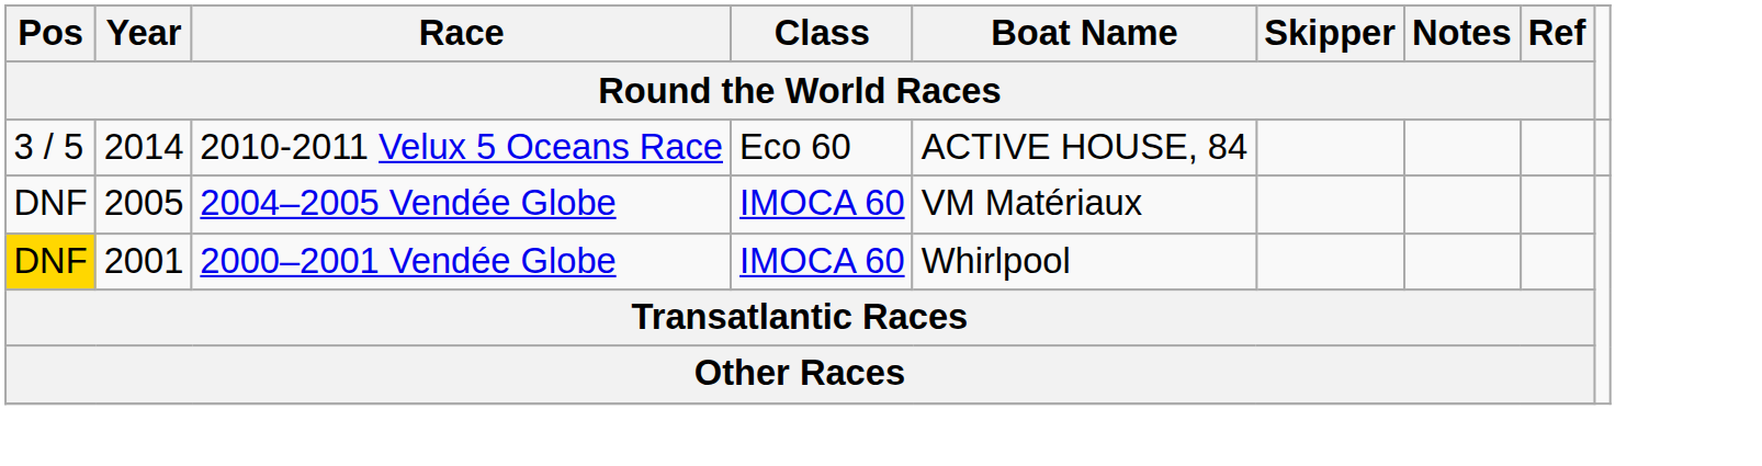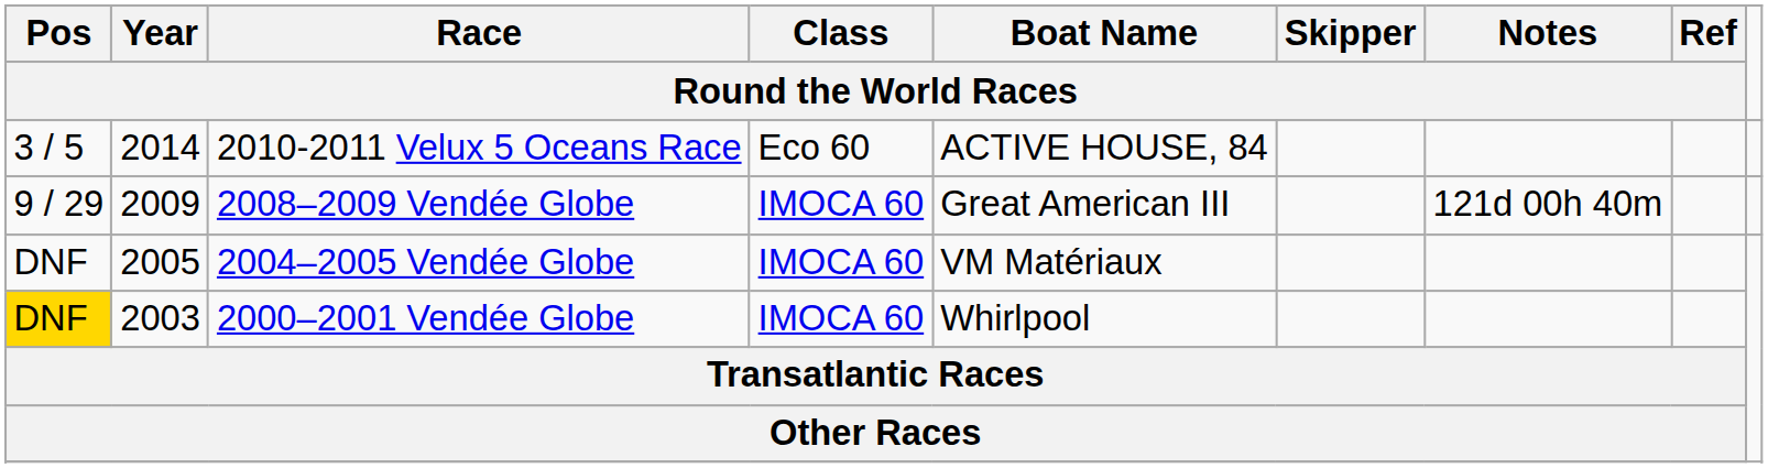 <table class="wikitable sortable">
 <tr>
 <th>Pos</th>
 <th>Year</th>
 <th>Race</th>
 <th>Class</th>
 <th>Boat Name</th>
 <th>Skipper</th>
 <th>Notes</th>
 <th>Ref</th>
 </tr>
 <tr>
 <th colspan = 8><strong>Round the World Races</strong></th>
 </tr>
 <tr>
 <td>3 / 5</td>
 <td>2014</td>
 <td>2010-2011 <a href='#'>Velux 5 Oceans Race</a></td>
 <td>Eco 60</td>
 <td>ACTIVE HOUSE, 84</td>
 <td></td>
 <td></td>
 <td></td>
 <td></td>
 </tr>
 <tr>
+<td>9 / 29</td>
+<td>2009</td>
+<td><a href='#'>2008–2009 Vendée Globe</a></td>
+<td><a href='#'>IMOCA 60</a></td>
+<td>Great American III</td>
+<td></td>
+<td>121d 00h 40m</td>
+<td></td>
+<td></td>
+</tr>
+<tr>
 <td>DNF</td>
 <td>2005</td>
 <td><a href='#'>2004–2005 Vendée Globe</a></td>
 <td><a href='#'>IMOCA 60</a></td>
 <td>VM Matériaux</td>
 <td></td>
 <td></td>
 <td></td>
 </tr>
 <tr>
 <td style="background: gold;">DNF</td>
-<td>2001</td>
+<td>2003</td>
 <td><a href='#'>2000–2001 Vendée Globe</a></td>
 <td><a href='#'>IMOCA 60</a></td>
 <td>Whirlpool</td>
 <td></td>
 <td></td>
 <td></td>
 </tr>
 <tr>
 <th colspan = 8><strong>Transatlantic Races</strong></th>
 </tr>
 <tr>
 <th colspan = 8><strong>Other Races</strong></th>
 </tr>
 <tr>
 </tr>
 <tr>
 </tr>
 </table>
